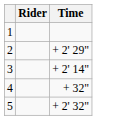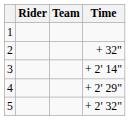 <table class="wikitable">
 <tr>
 <th></th>
 <th>Rider</th>
+<th>Team</th>
 <th>Time</th>
 </tr>
 <tr>
 <td>1</td>
 <td><strong></strong></td>
+<td></td>
 <td align="right"></td>
 </tr>
 <tr>
 <td>2</td>
 <td></td>
-<td align="right">+ 2' 29"</td>
+<td></td>
+<td align="right">+ 32"</td>
 </tr>
 <tr>
 <td>3</td>
+<td></td>
 <td></td>
 <td align="right">+ 2' 14"</td>
 </tr>
 <tr>
 <td>4</td>
 <td></td>
-<td align="right">+ 32"</td>
+<td></td>
+<td align="right">+ 2' 29"</td>
 </tr>
 <tr>
 <td>5</td>
 <td></td>
+<td></td>
 <td align="right">+ 2' 32"</td>
 </tr>
 </table>
